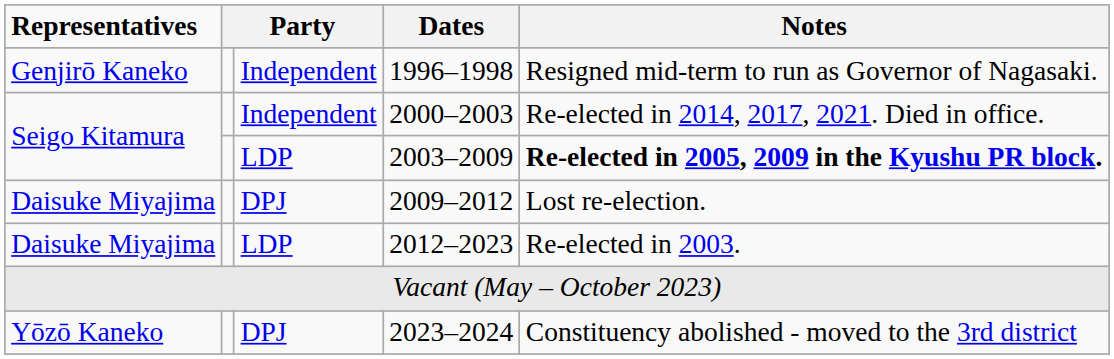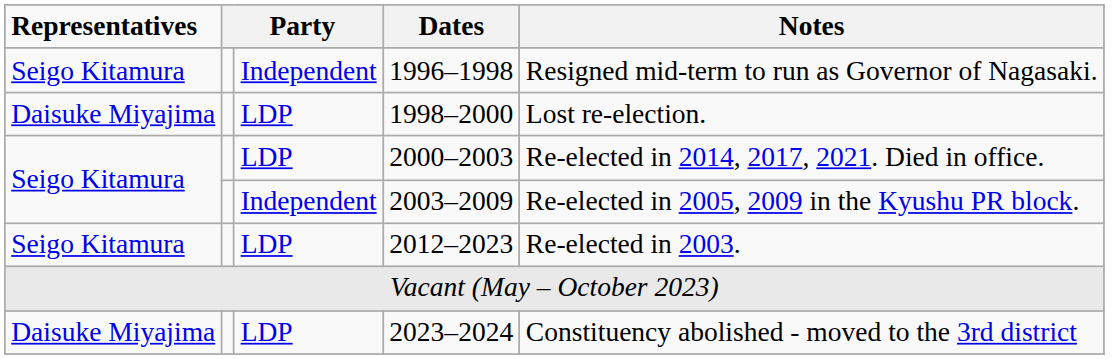 <table class="wikitable">
 <tr>
 <td><strong>Representatives</strong></td>
 <th colspan="2">Party</th>
 <th>Dates</th>
 <th>Notes</th>
 </tr>
 <tr>
-<td><a href='#'>Genjirō Kaneko</a></td>
+<td><a href='#'>Seigo Kitamura</a></td>
 <td bgcolor=></td>
 <td><a href='#'>Independent</a></td>
 <td>1996–1998</td>
 <td>Resigned mid-term to run as Governor of Nagasaki.</td>
 </tr>
 <tr>
+<td><a href='#'>Daisuke Miyajima</a></td>
+<td bgcolor=></td>
+<td><a href='#'>LDP</a></td>
+<td>1998–2000</td>
+<td>Lost re-election.</td>
+</tr>
+<tr>
 <td rowspan="2"><a href='#'>Seigo Kitamura</a></td>
 <td bgcolor=></td>
-<td><a href='#'>Independent</a></td>
+<td><a href='#'>LDP</a></td>
 <td>2000–2003</td>
 <td>Re-elected in <a href='#'>2014</a>, <a href='#'>2017</a>, <a href='#'>2021</a>. Died in office.</td>
 </tr>
 <tr>
 <td bgcolor=></td>
-<td><a href='#'>LDP</a></td>
+<td><a href='#'>Independent</a></td>
 <td>2003–2009</td>
-<td><strong>Re-elected in <a href='#'>2005</a>, <a href='#'>2009</a> in the <a href='#'>Kyushu PR block</a>.</strong></td>
+<td>Re-elected in <a href='#'>2005</a>, <a href='#'>2009</a> in the <a href='#'>Kyushu PR block</a>.</td>
 </tr>
 <tr>
-<td><a href='#'>Daisuke Miyajima</a></td>
-<td bgcolor=></td>
-<td><a href='#'>DPJ</a></td>
-<td>2009–2012</td>
-<td>Lost re-election.</td>
-</tr>
-<tr>
-<td><a href='#'>Daisuke Miyajima</a></td>
+<td><a href='#'>Seigo Kitamura</a></td>
 <td bgcolor=></td>
 <td><a href='#'>LDP</a></td>
 <td>2012–2023</td>
 <td>Re-elected in <a href='#'>2003</a>.</td>
 </tr>
 <tr>
 <td colspan="5" style="background-color:#E9E9E9" align=center><em>Vacant (May – October 2023)</em></td>
 </tr>
 <tr>
-<td><a href='#'>Yōzō Kaneko</a></td>
+<td><a href='#'>Daisuke Miyajima</a></td>
 <td bgcolor=></td>
-<td><a href='#'>DPJ</a></td>
+<td><a href='#'>LDP</a></td>
 <td>2023–2024</td>
 <td>Constituency abolished - moved to the <a href='#'>3rd district</a></td>
 </tr>
 </table>
